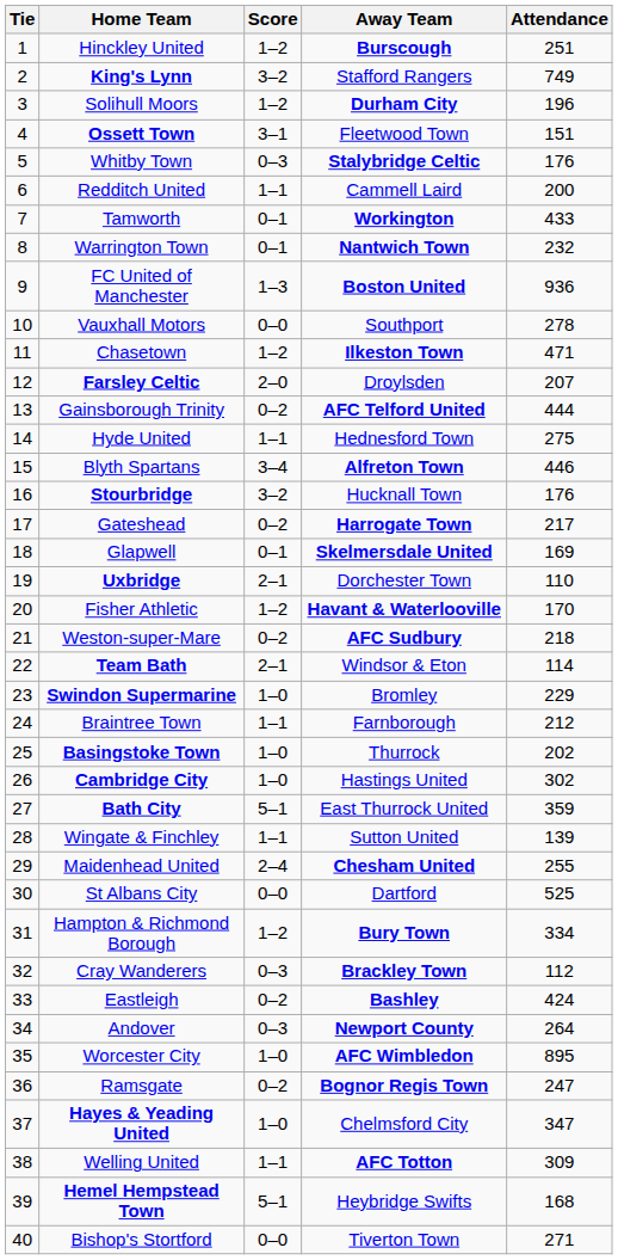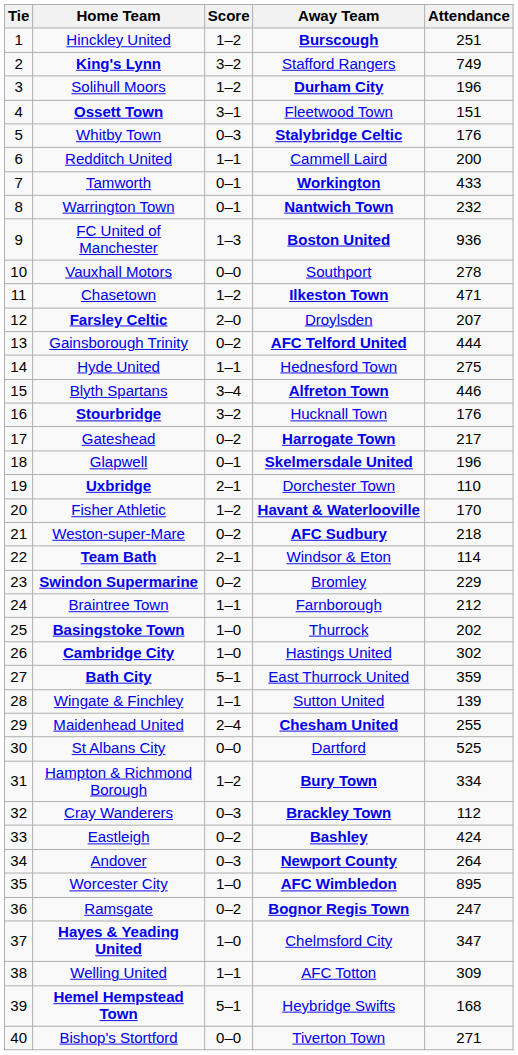 <table class="wikitable" style="text-align:center;">
 <tr>
 <th width=20>Tie</th>
 <th width=175>Home Team</th>
 <th width=20>Score</th>
 <th width=175>Away Team</th>
 <th width=20>Attendance</th>
 </tr>
 <tr>
 <td>1</td>
 <td><a href='#'>Hinckley United</a></td>
 <td>1–2</td>
 <td><strong><a href='#'>Burscough</a></strong></td>
 <td>251</td>
 </tr>
 <tr>
 <td>2</td>
 <td><strong><a href='#'>King's Lynn</a></strong></td>
 <td>3–2</td>
 <td><a href='#'>Stafford Rangers</a></td>
 <td>749</td>
 </tr>
 <tr>
 <td>3</td>
 <td><a href='#'>Solihull Moors</a></td>
 <td>1–2</td>
 <td><strong><a href='#'>Durham City</a></strong></td>
 <td>196</td>
 </tr>
 <tr>
 <td>4</td>
 <td><strong><a href='#'>Ossett Town</a></strong></td>
 <td>3–1</td>
 <td><a href='#'>Fleetwood Town</a></td>
 <td>151</td>
 </tr>
 <tr>
 <td>5</td>
 <td><a href='#'>Whitby Town</a></td>
 <td>0–3</td>
 <td><strong><a href='#'>Stalybridge Celtic</a></strong></td>
 <td>176</td>
 </tr>
 <tr>
 <td>6</td>
 <td><a href='#'>Redditch United</a></td>
 <td>1–1</td>
 <td><a href='#'>Cammell Laird</a></td>
 <td>200</td>
 </tr>
 <tr>
 <td>7</td>
 <td><a href='#'>Tamworth</a></td>
 <td>0–1</td>
 <td><strong><a href='#'>Workington</a></strong></td>
 <td>433</td>
 </tr>
 <tr>
 <td>8</td>
 <td><a href='#'>Warrington Town</a></td>
 <td>0–1</td>
 <td><strong><a href='#'>Nantwich Town</a></strong></td>
 <td>232</td>
 </tr>
 <tr>
 <td>9</td>
 <td><a href='#'>FC United of Manchester</a></td>
 <td>1–3</td>
 <td><strong><a href='#'>Boston United</a></strong></td>
 <td>936</td>
 </tr>
 <tr>
 <td>10</td>
 <td><a href='#'>Vauxhall Motors</a></td>
 <td>0–0</td>
 <td><a href='#'>Southport</a></td>
 <td>278</td>
 </tr>
 <tr>
 <td>11</td>
 <td><a href='#'>Chasetown</a></td>
 <td>1–2</td>
 <td><strong><a href='#'>Ilkeston Town</a></strong></td>
 <td>471</td>
 </tr>
 <tr>
 <td>12</td>
 <td><strong><a href='#'>Farsley Celtic</a></strong></td>
 <td>2–0</td>
 <td><a href='#'>Droylsden</a></td>
 <td>207</td>
 </tr>
 <tr>
 <td>13</td>
 <td><a href='#'>Gainsborough Trinity</a></td>
 <td>0–2</td>
 <td><strong><a href='#'>AFC Telford United</a></strong></td>
 <td>444</td>
 </tr>
 <tr>
 <td>14</td>
 <td><a href='#'>Hyde United</a></td>
 <td>1–1</td>
 <td><a href='#'>Hednesford Town</a></td>
 <td>275</td>
 </tr>
 <tr>
 <td>15</td>
 <td><a href='#'>Blyth Spartans</a></td>
 <td>3–4</td>
 <td><strong><a href='#'>Alfreton Town</a></strong></td>
 <td>446</td>
 </tr>
 <tr>
 <td>16</td>
 <td><strong><a href='#'>Stourbridge</a></strong></td>
 <td>3–2</td>
 <td><a href='#'>Hucknall Town</a></td>
 <td>176</td>
 </tr>
 <tr>
 <td>17</td>
 <td><a href='#'>Gateshead</a></td>
 <td>0–2</td>
 <td><strong><a href='#'>Harrogate Town</a></strong></td>
 <td>217</td>
 </tr>
 <tr>
 <td>18</td>
 <td><a href='#'>Glapwell</a></td>
 <td>0–1</td>
 <td><strong><a href='#'>Skelmersdale United</a></strong></td>
-<td>169</td>
+<td>196</td>
 </tr>
 <tr>
 <td>19</td>
 <td><strong><a href='#'>Uxbridge</a></strong></td>
 <td>2–1</td>
 <td><a href='#'>Dorchester Town</a></td>
 <td>110</td>
 </tr>
 <tr>
 <td>20</td>
 <td><a href='#'>Fisher Athletic</a></td>
 <td>1–2</td>
 <td><strong><a href='#'>Havant & Waterlooville</a></strong></td>
 <td>170</td>
 </tr>
 <tr>
 <td>21</td>
 <td><a href='#'>Weston-super-Mare</a></td>
 <td>0–2</td>
 <td><strong><a href='#'>AFC Sudbury</a></strong></td>
 <td>218</td>
 </tr>
 <tr>
 <td>22</td>
 <td><strong><a href='#'>Team Bath</a></strong></td>
 <td>2–1</td>
 <td><a href='#'>Windsor & Eton</a></td>
 <td>114</td>
 </tr>
 <tr>
 <td>23</td>
 <td><strong><a href='#'>Swindon Supermarine</a></strong></td>
-<td>1–0</td>
+<td>0–2</td>
 <td><a href='#'>Bromley</a></td>
 <td>229</td>
 </tr>
 <tr>
 <td>24</td>
 <td><a href='#'>Braintree Town</a></td>
 <td>1–1</td>
 <td><a href='#'>Farnborough</a></td>
 <td>212</td>
 </tr>
 <tr>
 <td>25</td>
 <td><strong><a href='#'>Basingstoke Town</a></strong></td>
 <td>1–0</td>
 <td><a href='#'>Thurrock</a></td>
 <td>202</td>
 </tr>
 <tr>
 <td>26</td>
 <td><strong><a href='#'>Cambridge City</a></strong></td>
 <td>1–0</td>
 <td><a href='#'>Hastings United</a></td>
 <td>302</td>
 </tr>
 <tr>
 <td>27</td>
 <td><strong><a href='#'>Bath City</a></strong></td>
 <td>5–1</td>
 <td><a href='#'>East Thurrock United</a></td>
 <td>359</td>
 </tr>
 <tr>
 <td>28</td>
 <td><a href='#'>Wingate & Finchley</a></td>
 <td>1–1</td>
 <td><a href='#'>Sutton United</a></td>
 <td>139</td>
 </tr>
 <tr>
 <td>29</td>
 <td><a href='#'>Maidenhead United</a></td>
 <td>2–4</td>
 <td><strong><a href='#'>Chesham United</a></strong></td>
 <td>255</td>
 </tr>
 <tr>
 <td>30</td>
 <td><a href='#'>St Albans City</a></td>
 <td>0–0</td>
 <td><a href='#'>Dartford</a></td>
 <td>525</td>
 </tr>
 <tr>
 <td>31</td>
 <td><a href='#'>Hampton & Richmond Borough</a></td>
 <td>1–2</td>
 <td><strong><a href='#'>Bury Town</a></strong></td>
 <td>334</td>
 </tr>
 <tr>
 <td>32</td>
 <td><a href='#'>Cray Wanderers</a></td>
 <td>0–3</td>
 <td><strong><a href='#'>Brackley Town</a></strong></td>
 <td>112</td>
 </tr>
 <tr>
 <td>33</td>
 <td><a href='#'>Eastleigh</a></td>
 <td>0–2</td>
 <td><strong><a href='#'>Bashley</a></strong></td>
 <td>424</td>
 </tr>
 <tr>
 <td>34</td>
 <td><a href='#'>Andover</a></td>
 <td>0–3</td>
 <td><strong><a href='#'>Newport County</a></strong></td>
 <td>264</td>
 </tr>
 <tr>
 <td>35</td>
 <td><a href='#'>Worcester City</a></td>
 <td>1–0</td>
 <td><strong><a href='#'>AFC Wimbledon</a></strong></td>
 <td>895</td>
 </tr>
 <tr>
 <td>36</td>
 <td><a href='#'>Ramsgate</a></td>
 <td>0–2</td>
 <td><strong><a href='#'>Bognor Regis Town</a></strong></td>
 <td>247</td>
 </tr>
 <tr>
 <td>37</td>
 <td><strong><a href='#'>Hayes & Yeading United</a></strong></td>
 <td>1–0</td>
 <td><a href='#'>Chelmsford City</a></td>
 <td>347</td>
 </tr>
 <tr>
 <td>38</td>
 <td><a href='#'>Welling United</a></td>
 <td>1–1</td>
-<td><strong><a href='#'>AFC Totton</a></strong></td>
+<td><a href='#'>AFC Totton</a></td>
 <td>309</td>
 </tr>
 <tr>
 <td>39</td>
 <td><strong><a href='#'>Hemel Hempstead Town</a></strong></td>
 <td>5–1</td>
 <td><a href='#'>Heybridge Swifts</a></td>
 <td>168</td>
 </tr>
 <tr>
 <td>40</td>
 <td><a href='#'>Bishop's Stortford</a></td>
 <td>0–0</td>
 <td><a href='#'>Tiverton Town</a></td>
 <td>271</td>
 </tr>
 </table>
